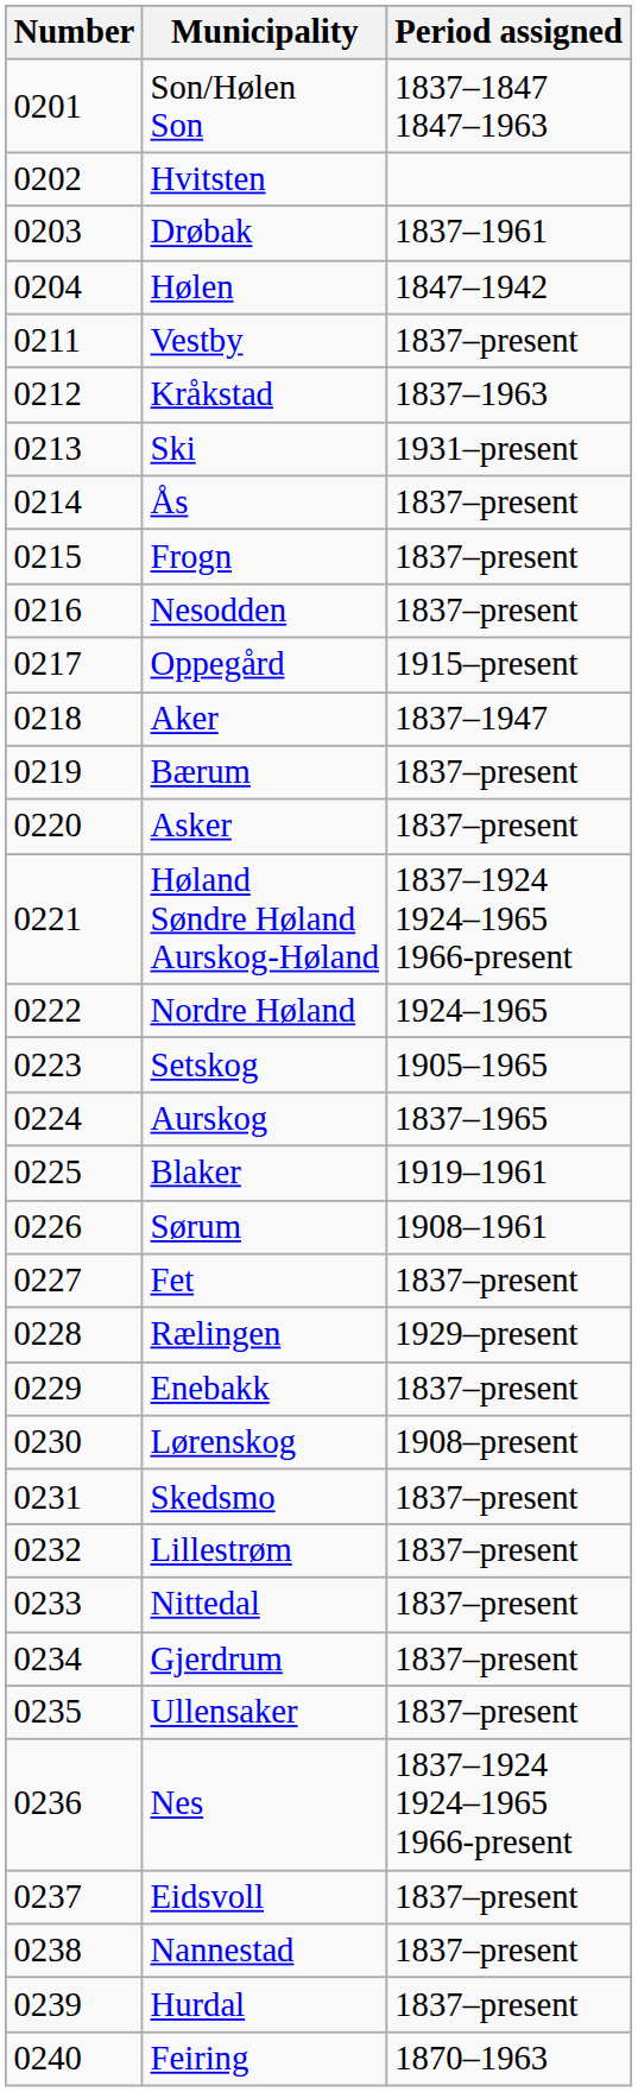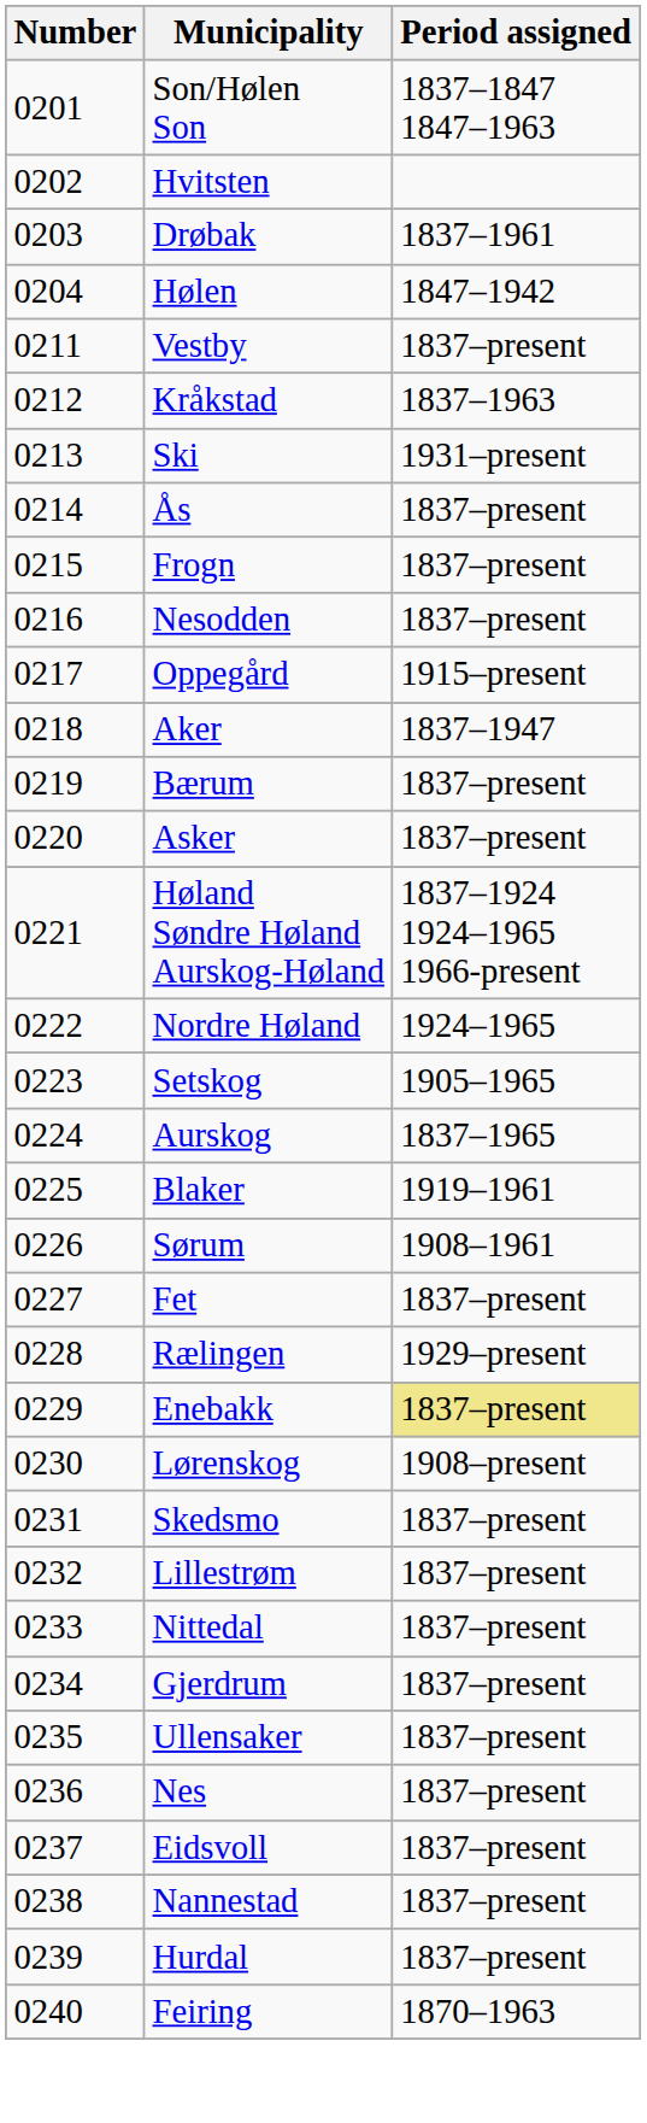 <table class="wikitable">
 <tr>
 <th>Number</th>
 <th>Municipality</th>
 <th>Period assigned</th>
 </tr>
 <tr>
 <td>0201</td>
 <td>Son/Hølen<br><a href='#'>Son</a></td>
 <td>1837–1847<br>1847–1963</td>
 </tr>
 <tr>
 <td>0202</td>
 <td><a href='#'>Hvitsten</a></td>
 <td> </td>
 </tr>
 <tr>
 <td>0203</td>
 <td><a href='#'>Drøbak</a></td>
 <td>1837–1961</td>
 </tr>
 <tr>
 <td>0204</td>
 <td><a href='#'>Hølen</a></td>
 <td>1847–1942</td>
 </tr>
 <tr>
 <td>0211</td>
 <td><a href='#'>Vestby</a></td>
 <td>1837–present</td>
 </tr>
 <tr>
 <td>0212</td>
 <td><a href='#'>Kråkstad</a></td>
 <td>1837–1963</td>
 </tr>
 <tr>
 <td>0213</td>
 <td><a href='#'>Ski</a></td>
 <td>1931–present</td>
 </tr>
 <tr>
 <td>0214</td>
 <td><a href='#'>Ås</a></td>
 <td>1837–present</td>
 </tr>
 <tr>
 <td>0215</td>
 <td><a href='#'>Frogn</a></td>
 <td>1837–present</td>
 </tr>
 <tr>
 <td>0216</td>
 <td><a href='#'>Nesodden</a></td>
 <td>1837–present</td>
 </tr>
 <tr>
 <td>0217</td>
 <td><a href='#'>Oppegård</a></td>
 <td>1915–present</td>
 </tr>
 <tr>
 <td>0218</td>
 <td><a href='#'>Aker</a></td>
 <td>1837–1947</td>
 </tr>
 <tr>
 <td>0219</td>
 <td><a href='#'>Bærum</a></td>
 <td>1837–present</td>
 </tr>
 <tr>
 <td>0220</td>
 <td><a href='#'>Asker</a></td>
 <td>1837–present</td>
 </tr>
 <tr>
 <td>0221</td>
 <td><a href='#'>Høland</a><br><a href='#'>Søndre Høland</a><br><a href='#'>Aurskog-Høland</a></td>
 <td>1837–1924<br>1924–1965<br>1966-present</td>
 </tr>
 <tr>
 <td>0222</td>
 <td><a href='#'>Nordre Høland</a></td>
 <td>1924–1965</td>
 </tr>
 <tr>
 <td>0223</td>
 <td><a href='#'>Setskog</a></td>
 <td>1905–1965</td>
 </tr>
 <tr>
 <td>0224</td>
 <td><a href='#'>Aurskog</a></td>
 <td>1837–1965</td>
 </tr>
 <tr>
 <td>0225</td>
 <td><a href='#'>Blaker</a></td>
 <td>1919–1961</td>
 </tr>
 <tr>
 <td>0226</td>
 <td><a href='#'>Sørum</a></td>
 <td>1908–1961</td>
 </tr>
 <tr>
 <td>0227</td>
 <td><a href='#'>Fet</a></td>
 <td>1837–present</td>
 </tr>
 <tr>
 <td>0228</td>
 <td><a href='#'>Rælingen</a></td>
 <td>1929–present</td>
 </tr>
 <tr>
 <td>0229</td>
 <td><a href='#'>Enebakk</a></td>
-<td>1837–present</td>
+<td style="background: khaki;">1837–present</td>
 </tr>
 <tr>
 <td>0230</td>
 <td><a href='#'>Lørenskog</a></td>
 <td>1908–present</td>
 </tr>
 <tr>
 <td>0231</td>
 <td><a href='#'>Skedsmo</a></td>
 <td>1837–present</td>
 </tr>
 <tr>
 <td>0232</td>
 <td><a href='#'>Lillestrøm</a></td>
 <td>1837–present</td>
 </tr>
 <tr>
 <td>0233</td>
 <td><a href='#'>Nittedal</a></td>
 <td>1837–present</td>
 </tr>
 <tr>
 <td>0234</td>
 <td><a href='#'>Gjerdrum</a></td>
 <td>1837–present</td>
 </tr>
 <tr>
 <td>0235</td>
 <td><a href='#'>Ullensaker</a></td>
 <td>1837–present</td>
 </tr>
 <tr>
 <td>0236</td>
 <td><a href='#'>Nes</a></td>
-<td>1837–1924<br>1924–1965<br>1966-present</td>
+<td>1837–present</td>
 </tr>
 <tr>
 <td>0237</td>
 <td><a href='#'>Eidsvoll</a></td>
 <td>1837–present</td>
 </tr>
 <tr>
 <td>0238</td>
 <td><a href='#'>Nannestad</a></td>
 <td>1837–present</td>
 </tr>
 <tr>
 <td>0239</td>
 <td><a href='#'>Hurdal</a></td>
 <td>1837–present</td>
 </tr>
 <tr>
 <td>0240</td>
 <td><a href='#'>Feiring</a></td>
 <td>1870–1963</td>
 </tr>
 </table>
